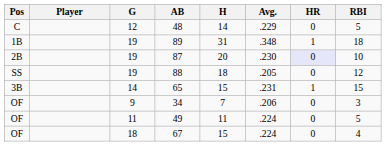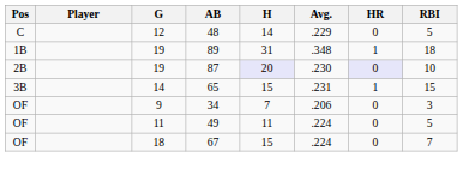 <table class="wikitable sortable">
 <tr>
 <th bgcolor="#DDDDFF" width="5%">Pos</th>
 <th bgcolor="#DDDDFF" width="16%">Player</th>
 <th bgcolor="#DDDDFF" width="9%">G</th>
 <th bgcolor="#DDDDFF" width="9%">AB</th>
 <th bgcolor="#DDDDFF" width="9%">H</th>
 <th bgcolor="#DDDDFF" width="9%">Avg.</th>
 <th bgcolor="#DDDDFF" width="9%">HR</th>
 <th bgcolor="#DDDDFF" width="9%">RBI</th>
 </tr>
 <tr align="center">
 <td>C</td>
 <td></td>
 <td>12</td>
 <td>48</td>
 <td>14</td>
 <td>.229</td>
 <td>0</td>
 <td>5</td>
 </tr>
 <tr align="center">
 <td>1B</td>
 <td></td>
 <td>19</td>
 <td>89</td>
 <td>31</td>
 <td>.348</td>
 <td>1</td>
 <td>18</td>
 </tr>
 <tr align="center">
 <td>2B</td>
 <td></td>
 <td>19</td>
 <td>87</td>
-<td>20</td>
+<td style="background: lavender;">20</td>
 <td>.230</td>
 <td style="background: lavender;">0</td>
 <td>10</td>
-</tr>
-<tr align="center">
-<td>SS</td>
-<td></td>
-<td>19</td>
-<td>88</td>
-<td>18</td>
-<td>.205</td>
-<td>0</td>
-<td>12</td>
 </tr>
 <tr align="center">
 <td>3B</td>
 <td></td>
 <td>14</td>
 <td>65</td>
 <td>15</td>
 <td>.231</td>
 <td>1</td>
 <td>15</td>
 </tr>
 <tr align="center">
 <td>OF</td>
 <td></td>
 <td>9</td>
 <td>34</td>
 <td>7</td>
 <td>.206</td>
 <td>0</td>
 <td>3</td>
 </tr>
 <tr align="center">
 <td>OF</td>
 <td></td>
 <td>11</td>
 <td>49</td>
 <td>11</td>
 <td>.224</td>
 <td>0</td>
 <td>5</td>
 </tr>
 <tr align="center">
 <td>OF</td>
 <td></td>
 <td>18</td>
 <td>67</td>
 <td>15</td>
 <td>.224</td>
 <td>0</td>
-<td>4</td>
+<td>7</td>
 </tr>
 </table>
